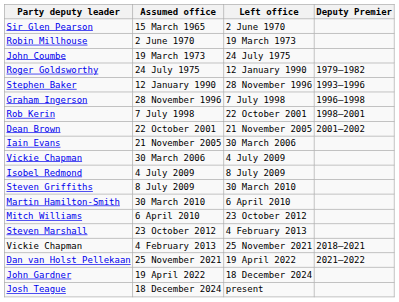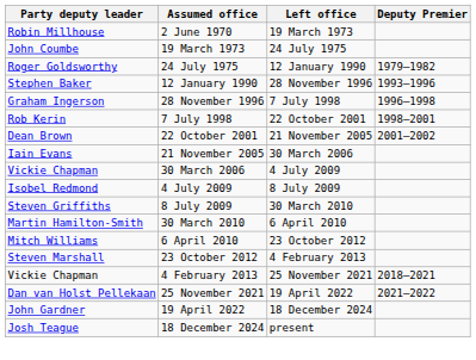 <table class="wikitable">
 <tr>
 <th>Party deputy leader</th>
 <th class="unsortable">Assumed office</th>
 <th class="unsortable">Left office</th>
 <th>Deputy Premier</th>
-</tr>
-<tr>
-<td><a href='#'>Sir Glen Pearson</a></td>
-<td>15 March 1965</td>
-<td>2 June 1970</td>
-<td></td>
 </tr>
 <tr>
 <td><a href='#'>Robin Millhouse</a></td>
 <td>2 June 1970</td>
 <td>19 March 1973</td>
 <td></td>
 </tr>
 <tr>
 <td><a href='#'>John Coumbe</a></td>
 <td>19 March 1973</td>
 <td>24 July 1975</td>
 <td></td>
 </tr>
 <tr>
 <td><a href='#'>Roger Goldsworthy</a></td>
 <td>24 July 1975</td>
 <td>12 January 1990</td>
 <td>1979–1982</td>
 </tr>
 <tr>
 <td><a href='#'>Stephen Baker</a></td>
 <td>12 January 1990</td>
 <td>28 November 1996</td>
 <td>1993–1996</td>
 </tr>
 <tr>
 <td><a href='#'>Graham Ingerson</a></td>
 <td>28 November 1996</td>
 <td>7 July 1998</td>
 <td>1996–1998</td>
 </tr>
 <tr>
 <td><a href='#'>Rob Kerin</a></td>
 <td>7 July 1998</td>
 <td>22 October 2001</td>
 <td>1998–2001</td>
 </tr>
 <tr>
 <td><a href='#'>Dean Brown</a></td>
 <td>22 October 2001</td>
 <td>21 November 2005</td>
 <td>2001–2002</td>
 </tr>
 <tr>
 <td><a href='#'>Iain Evans</a></td>
 <td>21 November 2005</td>
 <td>30 March 2006</td>
 <td></td>
 </tr>
 <tr>
 <td><a href='#'>Vickie Chapman</a></td>
 <td>30 March 2006</td>
 <td>4 July 2009</td>
 <td></td>
 </tr>
 <tr>
 <td><a href='#'>Isobel Redmond</a></td>
 <td>4 July 2009</td>
 <td>8 July 2009</td>
 <td></td>
 </tr>
 <tr>
 <td><a href='#'>Steven Griffiths</a></td>
 <td>8 July 2009</td>
 <td>30 March 2010</td>
 <td></td>
 </tr>
 <tr>
 <td><a href='#'>Martin Hamilton-Smith</a></td>
 <td>30 March 2010</td>
 <td>6 April 2010</td>
 <td></td>
 </tr>
 <tr>
 <td><a href='#'>Mitch Williams</a></td>
 <td>6 April 2010</td>
 <td>23 October 2012</td>
 <td></td>
 </tr>
 <tr>
 <td><a href='#'>Steven Marshall</a></td>
 <td>23 October 2012</td>
 <td>4 February 2013</td>
 <td></td>
 </tr>
 <tr>
 <td>Vickie Chapman</td>
 <td>4 February 2013</td>
 <td>25 November 2021</td>
 <td>2018–2021</td>
 </tr>
 <tr>
 <td><a href='#'>Dan van Holst Pellekaan</a></td>
 <td>25 November 2021</td>
 <td>19 April 2022</td>
 <td>2021–2022</td>
 </tr>
 <tr>
 <td><a href='#'>John Gardner</a></td>
 <td>19 April 2022</td>
 <td>18 December 2024</td>
 <td></td>
 </tr>
 <tr>
 <td><a href='#'>Josh Teague</a></td>
 <td>18 December 2024</td>
 <td>present</td>
 <td></td>
 </tr>
 </table>
